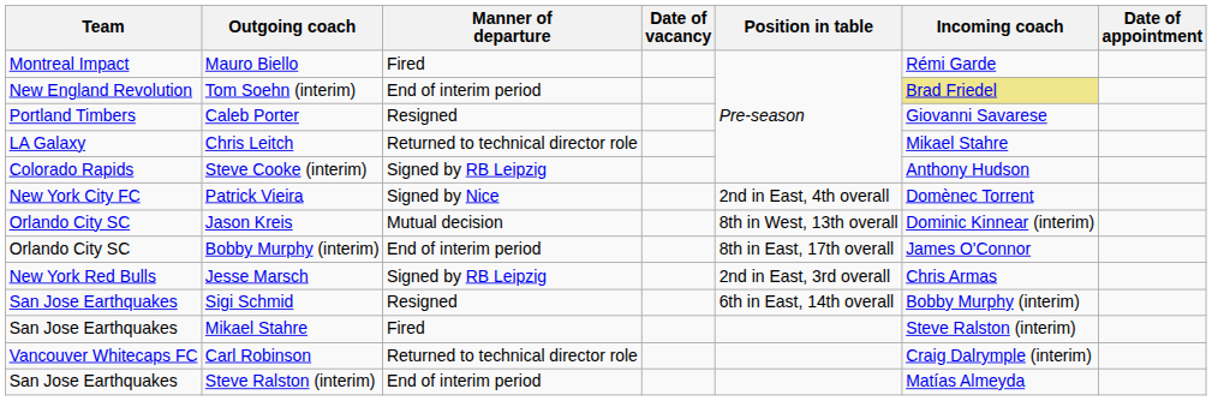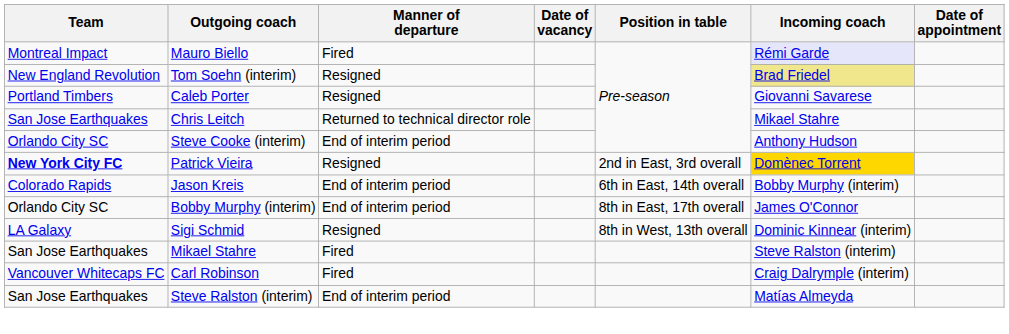 <table class="wikitable sortable">
 <tr>
 <th>Team</th>
 <th>Outgoing coach</th>
 <th>Manner of <br> departure</th>
 <th>Date of <br> vacancy</th>
 <th>Position in table</th>
 <th>Incoming coach</th>
 <th>Date of <br> appointment</th>
 </tr>
 <tr>
 <td><a href='#'>Montreal Impact</a></td>
 <td> <a href='#'>Mauro Biello</a></td>
 <td>Fired</td>
 <td></td>
 <td rowspan="5"><em>Pre-season</em></td>
-<td> <a href='#'>Rémi Garde</a></td>
+<td style="background: lavender;"> <a href='#'>Rémi Garde</a></td>
 <td></td>
 </tr>
 <tr>
 <td><a href='#'>New England Revolution</a></td>
 <td> <a href='#'>Tom Soehn</a> (interim)</td>
-<td>End of interim period</td>
+<td>Resigned</td>
 <td></td>
 <td style="background: khaki;"> <a href='#'>Brad Friedel</a></td>
 <td></td>
 </tr>
 <tr>
 <td><a href='#'>Portland Timbers</a></td>
 <td> <a href='#'>Caleb Porter</a></td>
 <td>Resigned</td>
 <td></td>
 <td> <a href='#'>Giovanni Savarese</a></td>
 <td></td>
 </tr>
 <tr>
-<td><a href='#'>LA Galaxy</a></td>
+<td><a href='#'>San Jose Earthquakes</a></td>
 <td> <a href='#'>Chris Leitch</a></td>
 <td>Returned to technical director role</td>
 <td></td>
 <td> <a href='#'>Mikael Stahre</a></td>
 <td></td>
 </tr>
 <tr>
-<td><a href='#'>Colorado Rapids</a></td>
+<td><a href='#'>Orlando City SC</a></td>
 <td> <a href='#'>Steve Cooke</a> (interim)</td>
-<td>Signed by  <a href='#'>RB Leipzig</a></td>
+<td>End of interim period</td>
 <td></td>
 <td> <a href='#'>Anthony Hudson</a></td>
 <td></td>
 </tr>
 <tr>
-<td><a href='#'>New York City FC</a></td>
+<td><strong><a href='#'>New York City FC</a></strong></td>
 <td> <a href='#'>Patrick Vieira</a></td>
-<td>Signed by  <a href='#'>Nice</a></td>
+<td>Resigned</td>
 <td></td>
-<td>2nd in East, 4th overall</td>
-<td> <a href='#'>Domènec Torrent</a></td>
+<td>2nd in East, 3rd overall</td>
+<td style="background: gold;"> <a href='#'>Domènec Torrent</a></td>
 <td></td>
 </tr>
 <tr>
-<td><a href='#'>Orlando City SC</a></td>
+<td><a href='#'>Colorado Rapids</a></td>
 <td> <a href='#'>Jason Kreis</a></td>
-<td>Mutual decision</td>
+<td>End of interim period</td>
 <td></td>
-<td>8th in West, 13th overall</td>
-<td> <a href='#'>Dominic Kinnear</a> (interim)</td>
+<td>6th in East, 14th overall</td>
+<td> <a href='#'>Bobby Murphy</a> (interim)</td>
 <td></td>
 </tr>
 <tr>
 <td>Orlando City SC</td>
 <td> <a href='#'>Bobby Murphy</a> (interim)</td>
 <td>End of interim period</td>
 <td></td>
 <td>8th in East, 17th overall</td>
 <td> <a href='#'>James O'Connor</a></td>
 <td></td>
 </tr>
 <tr>
-<td><a href='#'>New York Red Bulls</a></td>
-<td> <a href='#'>Jesse Marsch</a></td>
-<td>Signed by  <a href='#'>RB Leipzig</a></td>
-<td></td>
-<td>2nd in East, 3rd overall</td>
-<td> <a href='#'>Chris Armas</a></td>
-<td></td>
-</tr>
-<tr>
-<td><a href='#'>San Jose Earthquakes</a></td>
+<td><a href='#'>LA Galaxy</a></td>
 <td> <a href='#'>Sigi Schmid</a></td>
 <td>Resigned</td>
 <td></td>
-<td>6th in East, 14th overall</td>
-<td> <a href='#'>Bobby Murphy</a> (interim)</td>
+<td>8th in West, 13th overall</td>
+<td> <a href='#'>Dominic Kinnear</a> (interim)</td>
 <td></td>
 </tr>
 <tr>
 <td>San Jose Earthquakes</td>
 <td> <a href='#'>Mikael Stahre</a></td>
 <td>Fired</td>
 <td></td>
 <td></td>
 <td> <a href='#'>Steve Ralston</a> (interim)</td>
 <td></td>
 </tr>
 <tr>
 <td><a href='#'>Vancouver Whitecaps FC</a></td>
 <td> <a href='#'>Carl Robinson</a></td>
-<td>Returned to technical director role</td>
+<td>Fired</td>
 <td></td>
 <td></td>
 <td> <a href='#'>Craig Dalrymple</a> (interim)</td>
 <td></td>
 </tr>
 <tr>
 <td>San Jose Earthquakes</td>
 <td> <a href='#'>Steve Ralston</a> (interim)</td>
 <td>End of interim period</td>
 <td></td>
 <td></td>
 <td> <a href='#'>Matías Almeyda</a></td>
 <td></td>
 </tr>
 </table>
